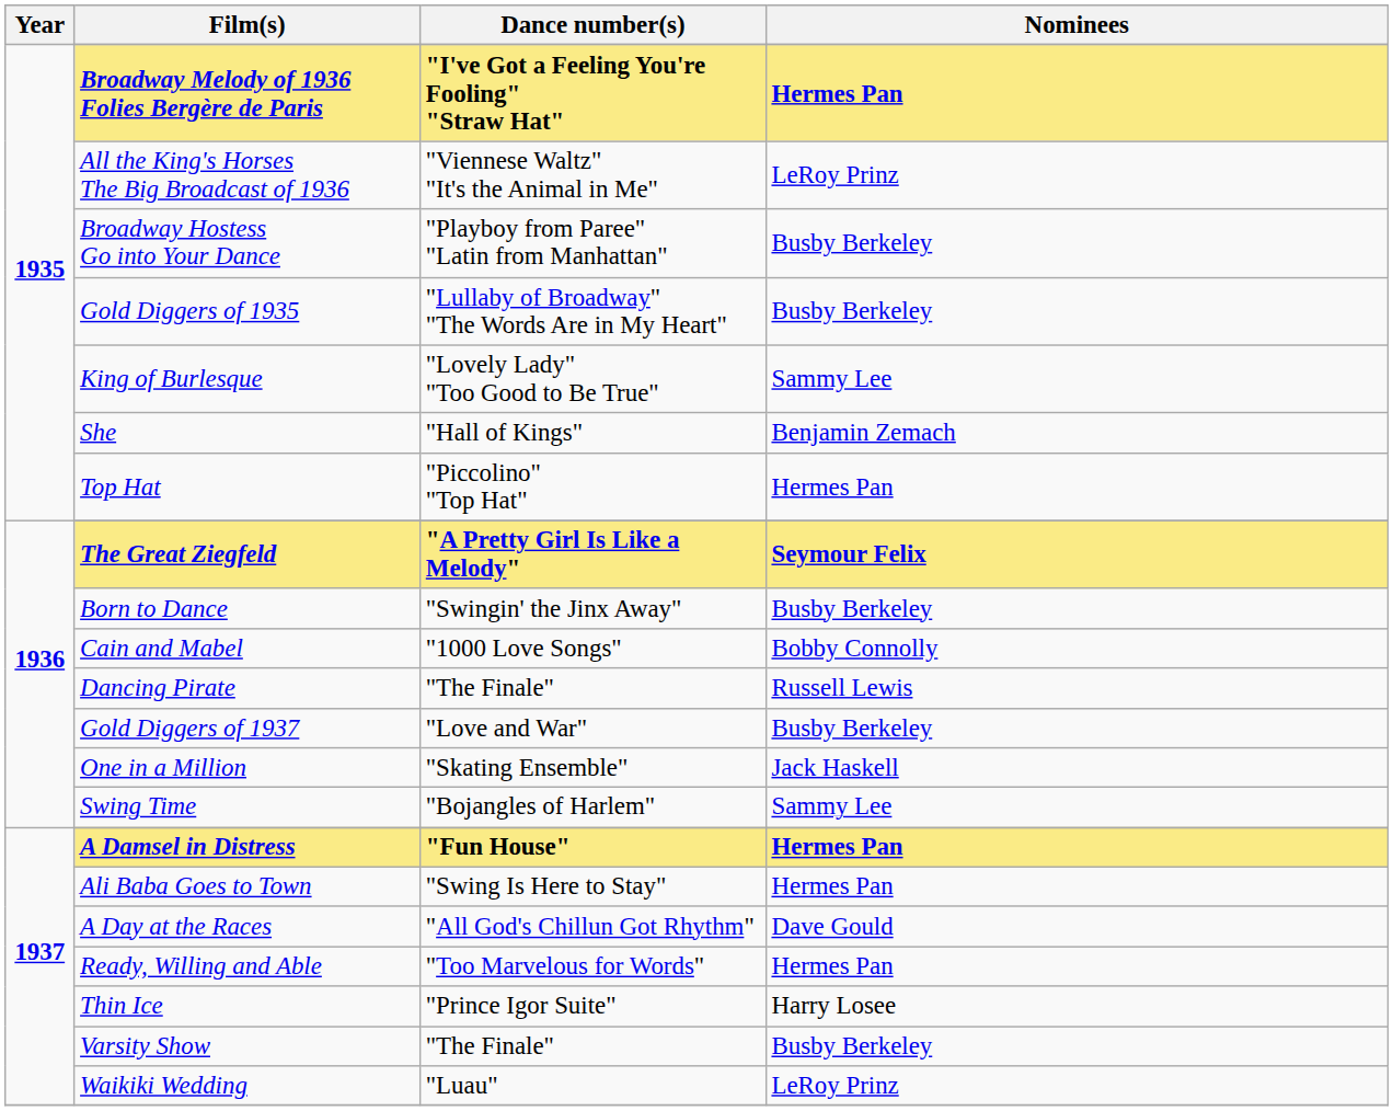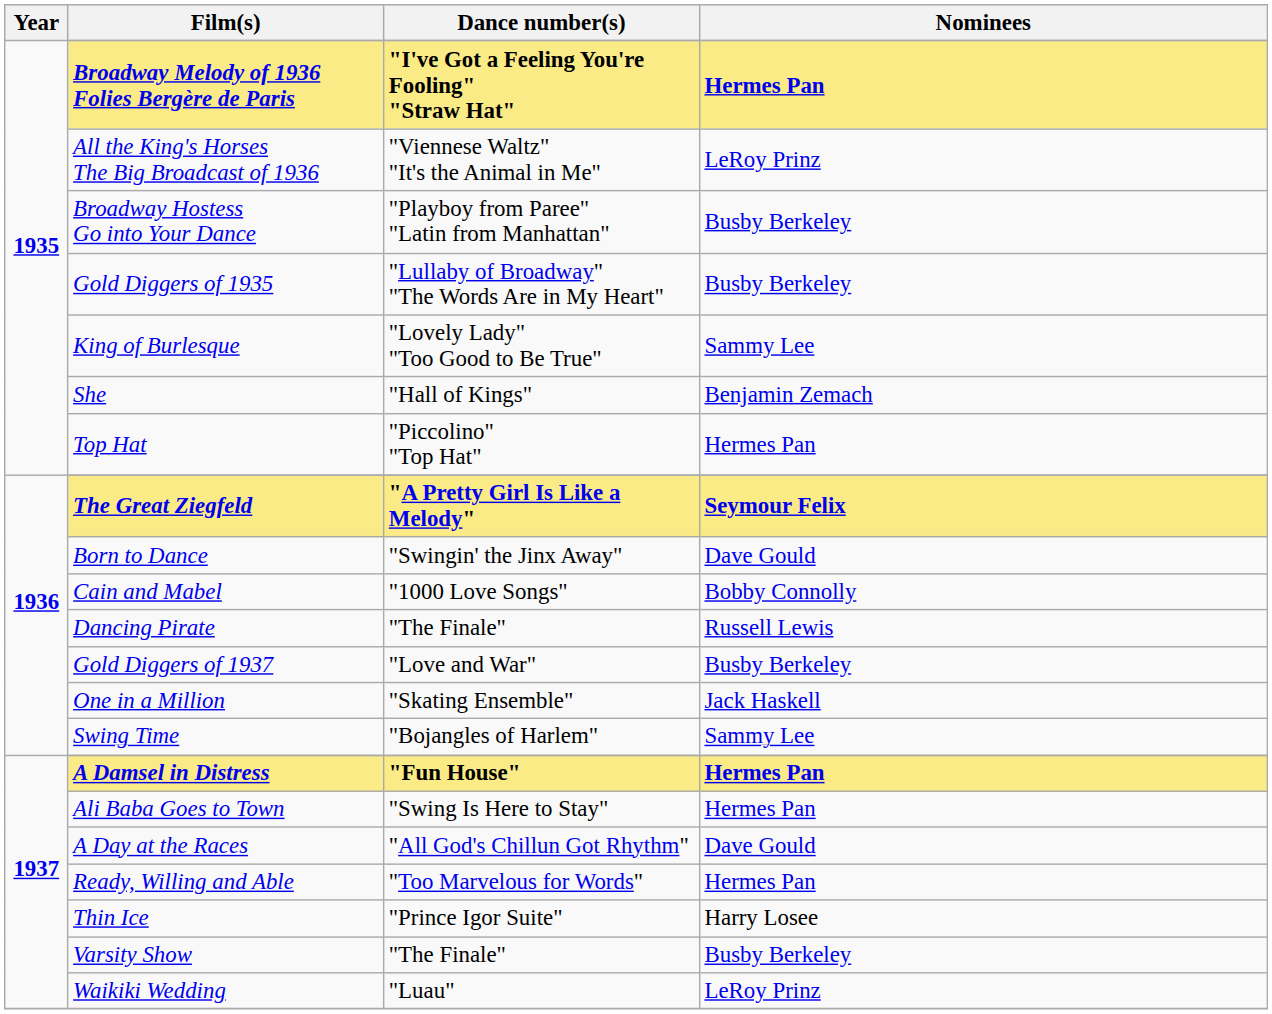 <table class="wikitable" style="width:100%">
 <tr bgcolor="#bebebe">
 <th width="5%">Year</th>
 <th width="25%">Film(s)</th>
 <th width="25%">Dance number(s)</th>
 <th width="45%">Nominees</th>
 </tr>
 <tr>
 <td rowspan=8 style="text-align:center"><strong><a href='#'>1935</a></strong><br> <br></td>
 </tr>
 <tr style="background:#FAEB86">
 <td><strong><em><a href='#'>Broadway Melody of 1936</a></em></strong> <br> <strong><em><a href='#'>Folies Bergère de Paris</a></em></strong></td>
 <td><strong>"I've Got a Feeling You're Fooling"</strong> <br> <strong>"Straw Hat"</strong></td>
 <td><strong><a href='#'>Hermes Pan</a></strong></td>
 </tr>
 <tr>
 <td><em><a href='#'>All the King's Horses</a></em> <br> <em><a href='#'>The Big Broadcast of 1936</a></em></td>
 <td>"Viennese Waltz" <br> "It's the Animal in Me"</td>
 <td><a href='#'>LeRoy Prinz</a></td>
 </tr>
 <tr>
 <td><em><a href='#'>Broadway Hostess</a></em> <br> <em><a href='#'>Go into Your Dance</a></em></td>
 <td>"Playboy from Paree" <br> "Latin from Manhattan"</td>
 <td><a href='#'>Busby Berkeley</a></td>
 </tr>
 <tr>
 <td><em><a href='#'>Gold Diggers of 1935</a></em></td>
 <td>"<a href='#'>Lullaby of Broadway</a>" <br> "The Words Are in My Heart"</td>
 <td><a href='#'>Busby Berkeley</a></td>
 </tr>
 <tr>
 <td><em><a href='#'>King of Burlesque</a></em></td>
 <td>"Lovely Lady" <br> "Too Good to Be True"</td>
 <td><a href='#'>Sammy Lee</a></td>
 </tr>
 <tr>
 <td><em><a href='#'>She</a></em></td>
 <td>"Hall of Kings"</td>
 <td><a href='#'>Benjamin Zemach</a></td>
 </tr>
 <tr>
 <td><em><a href='#'>Top Hat</a></em></td>
 <td>"Piccolino" <br> "Top Hat"</td>
 <td><a href='#'>Hermes Pan</a></td>
 </tr>
 <tr>
 <td rowspan=8 style="text-align:center"><strong><a href='#'>1936</a></strong><br> <br></td>
 </tr>
 <tr style="background:#FAEB86">
 <td><strong><em><a href='#'>The Great Ziegfeld</a></em></strong></td>
 <td><strong>"<a href='#'>A Pretty Girl Is Like a Melody</a>"</strong></td>
 <td><strong><a href='#'>Seymour Felix</a></strong></td>
 </tr>
 <tr>
 <td><em><a href='#'>Born to Dance</a></em></td>
 <td>"Swingin' the Jinx Away"</td>
-<td><a href='#'>Busby Berkeley</a></td>
+<td><a href='#'>Dave Gould</a></td>
 </tr>
 <tr>
 <td><em><a href='#'>Cain and Mabel</a></em></td>
 <td>"1000 Love Songs"</td>
 <td><a href='#'>Bobby Connolly</a></td>
 </tr>
 <tr>
 <td><em><a href='#'>Dancing Pirate</a></em></td>
 <td>"The Finale"</td>
 <td><a href='#'>Russell Lewis</a></td>
 </tr>
 <tr>
 <td><em><a href='#'>Gold Diggers of 1937</a></em></td>
 <td>"Love and War"</td>
 <td><a href='#'>Busby Berkeley</a></td>
 </tr>
 <tr>
 <td><em><a href='#'>One in a Million</a></em></td>
 <td>"Skating Ensemble"</td>
 <td><a href='#'>Jack Haskell</a></td>
 </tr>
 <tr>
 <td><em><a href='#'>Swing Time</a></em></td>
 <td>"Bojangles of Harlem"</td>
 <td><a href='#'>Sammy Lee</a></td>
 </tr>
 <tr>
 <td rowspan=8 style="text-align:center"><strong><a href='#'>1937</a></strong><br> <br></td>
 </tr>
 <tr style="background:#FAEB86">
 <td><strong><em><a href='#'>A Damsel in Distress</a></em></strong></td>
 <td><strong>"Fun House"</strong></td>
 <td><strong><a href='#'>Hermes Pan</a></strong></td>
 </tr>
 <tr>
 <td><em><a href='#'>Ali Baba Goes to Town</a></em></td>
 <td>"Swing Is Here to Stay"</td>
 <td><a href='#'>Hermes Pan</a></td>
 </tr>
 <tr>
 <td><em><a href='#'>A Day at the Races</a></em></td>
 <td>"<a href='#'>All God's Chillun Got Rhythm</a>"</td>
 <td><a href='#'>Dave Gould</a></td>
 </tr>
 <tr>
 <td><em><a href='#'>Ready, Willing and Able</a></em></td>
 <td>"<a href='#'>Too Marvelous for Words</a>"</td>
 <td><a href='#'>Hermes Pan</a></td>
 </tr>
 <tr>
 <td><em><a href='#'>Thin Ice</a></em></td>
 <td>"Prince Igor Suite"</td>
 <td>Harry Losee</td>
 </tr>
 <tr>
 <td><em><a href='#'>Varsity Show</a></em></td>
 <td>"The Finale"</td>
 <td><a href='#'>Busby Berkeley</a></td>
 </tr>
 <tr>
 <td><em><a href='#'>Waikiki Wedding</a></em></td>
 <td>"Luau"</td>
 <td><a href='#'>LeRoy Prinz</a></td>
 </tr>
 <tr>
 </tr>
 </table>
